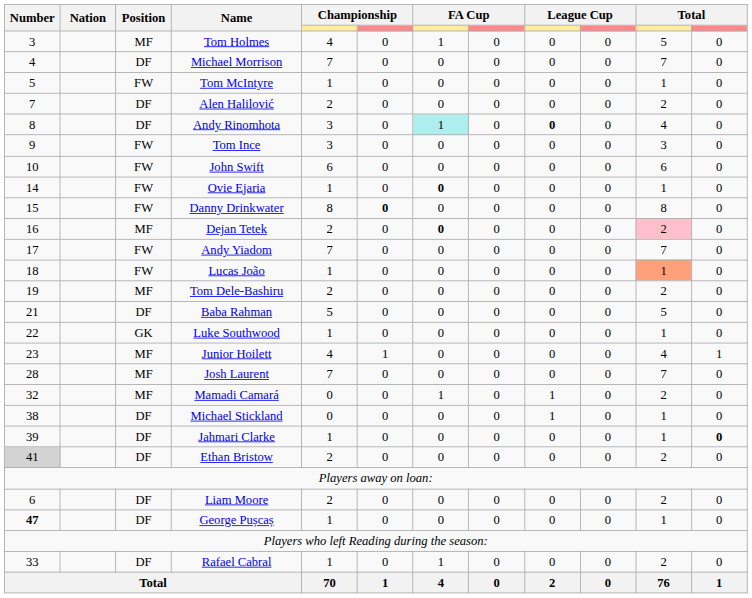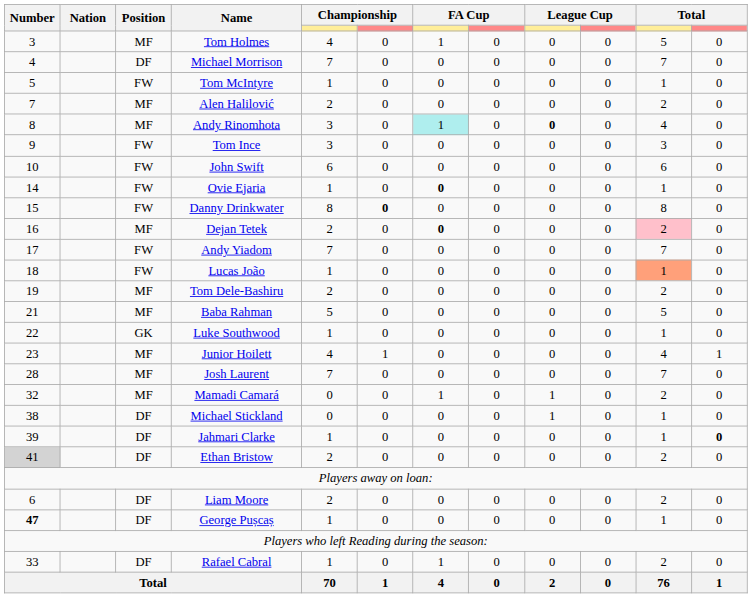 <table class="wikitable" style="font-size: 95%; text-align: center">
 <tr>
 <th rowspan=2 width=60>Number</th>
 <th rowspan=2 width=60>Nation</th>
 <th rowspan=2 width=60>Position</th>
 <th rowspan=2 width=150>Name</th>
 <th colspan=2>Championship</th>
 <th colspan=2>FA Cup</th>
 <th colspan=2>League Cup</th>
 <th colspan=2>Total</th>
 </tr>
 <tr>
 <th style="width:60px; background:#fe9;"></th>
 <th style="width:60px; background:#ff8888;"></th>
 <th style="width:60px; background:#fe9;"></th>
 <th style="width:60px; background:#ff8888;"></th>
 <th style="width:60px; background:#fe9;"></th>
 <th style="width:60px; background:#ff8888;"></th>
 <th style="width:60px; background:#fe9;"></th>
 <th style="width:60px; background:#ff8888;"></th>
 </tr>
 <tr>
 <td>3</td>
 <td></td>
 <td>MF</td>
 <td><a href='#'>Tom Holmes</a></td>
 <td>4</td>
 <td>0</td>
 <td>1</td>
 <td>0</td>
 <td>0</td>
 <td>0</td>
 <td>5</td>
 <td>0</td>
 </tr>
 <tr>
 <td>4</td>
 <td></td>
 <td>DF</td>
 <td><a href='#'>Michael Morrison</a></td>
 <td>7</td>
 <td>0</td>
 <td>0</td>
 <td>0</td>
 <td>0</td>
 <td>0</td>
 <td>7</td>
 <td>0</td>
 </tr>
 <tr>
 <td>5</td>
 <td></td>
 <td>FW</td>
 <td><a href='#'>Tom McIntyre</a></td>
 <td>1</td>
 <td>0</td>
 <td>0</td>
 <td>0</td>
 <td>0</td>
 <td>0</td>
 <td>1</td>
 <td>0</td>
 </tr>
 <tr>
 <td>7</td>
 <td></td>
-<td>DF</td>
+<td>MF</td>
 <td><a href='#'>Alen Halilović</a></td>
 <td>2</td>
 <td>0</td>
 <td>0</td>
 <td>0</td>
 <td>0</td>
 <td>0</td>
 <td>2</td>
 <td>0</td>
 </tr>
 <tr>
 <td>8</td>
 <td></td>
-<td>DF</td>
+<td>MF</td>
 <td><a href='#'>Andy Rinomhota</a></td>
 <td>3</td>
 <td>0</td>
 <td style="background: paleturquoise;">1</td>
 <td>0</td>
 <td><strong>0</strong></td>
 <td>0</td>
 <td>4</td>
 <td>0</td>
 </tr>
 <tr>
 <td>9</td>
 <td></td>
 <td>FW</td>
 <td><a href='#'>Tom Ince</a></td>
 <td>3</td>
 <td>0</td>
 <td>0</td>
 <td>0</td>
 <td>0</td>
 <td>0</td>
 <td>3</td>
 <td>0</td>
 </tr>
 <tr>
 <td>10</td>
 <td></td>
 <td>FW</td>
 <td><a href='#'>John Swift</a></td>
 <td>6</td>
 <td>0</td>
 <td>0</td>
 <td>0</td>
 <td>0</td>
 <td>0</td>
 <td>6</td>
 <td>0</td>
 </tr>
 <tr>
 <td>14</td>
 <td></td>
 <td>FW</td>
 <td><a href='#'>Ovie Ejaria</a></td>
 <td>1</td>
 <td>0</td>
 <td><strong>0</strong></td>
 <td>0</td>
 <td>0</td>
 <td>0</td>
 <td>1</td>
 <td>0</td>
 </tr>
 <tr>
 <td>15</td>
 <td></td>
 <td>FW</td>
 <td><a href='#'>Danny Drinkwater</a></td>
 <td>8</td>
 <td><strong>0</strong></td>
 <td>0</td>
 <td>0</td>
 <td>0</td>
 <td>0</td>
 <td>8</td>
 <td>0</td>
 </tr>
 <tr>
 <td>16</td>
 <td></td>
 <td>MF</td>
 <td><a href='#'>Dejan Tetek</a></td>
 <td>2</td>
 <td>0</td>
 <td><strong>0</strong></td>
 <td>0</td>
 <td>0</td>
 <td>0</td>
 <td style="background: pink;">2</td>
 <td>0</td>
 </tr>
 <tr>
 <td>17</td>
 <td></td>
 <td>FW</td>
 <td><a href='#'>Andy Yiadom</a></td>
 <td>7</td>
 <td>0</td>
 <td>0</td>
 <td>0</td>
 <td>0</td>
 <td>0</td>
 <td>7</td>
 <td>0</td>
 </tr>
 <tr>
 <td>18</td>
 <td></td>
 <td>FW</td>
 <td><a href='#'>Lucas João</a></td>
 <td>1</td>
 <td>0</td>
 <td>0</td>
 <td>0</td>
 <td>0</td>
 <td>0</td>
 <td style="background: lightsalmon;">1</td>
 <td>0</td>
 </tr>
 <tr>
 <td>19</td>
 <td></td>
 <td>MF</td>
 <td><a href='#'>Tom Dele-Bashiru</a></td>
 <td>2</td>
 <td>0</td>
 <td>0</td>
 <td>0</td>
 <td>0</td>
 <td>0</td>
 <td>2</td>
 <td>0</td>
 </tr>
 <tr>
 <td>21</td>
 <td></td>
-<td>DF</td>
+<td>MF</td>
 <td><a href='#'>Baba Rahman</a></td>
 <td>5</td>
 <td>0</td>
 <td>0</td>
 <td>0</td>
 <td>0</td>
 <td>0</td>
 <td>5</td>
 <td>0</td>
 </tr>
 <tr>
 <td>22</td>
 <td></td>
 <td>GK</td>
 <td><a href='#'>Luke Southwood</a></td>
 <td>1</td>
 <td>0</td>
 <td>0</td>
 <td>0</td>
 <td>0</td>
 <td>0</td>
 <td>1</td>
 <td>0</td>
 </tr>
 <tr>
 <td>23</td>
 <td></td>
 <td>MF</td>
 <td><a href='#'>Junior Hoilett</a></td>
 <td>4</td>
 <td>1</td>
 <td>0</td>
 <td>0</td>
 <td>0</td>
 <td>0</td>
 <td>4</td>
 <td>1</td>
 </tr>
 <tr>
 <td>28</td>
 <td></td>
 <td>MF</td>
 <td><a href='#'>Josh Laurent</a></td>
 <td>7</td>
 <td>0</td>
 <td>0</td>
 <td>0</td>
 <td>0</td>
 <td>0</td>
 <td>7</td>
 <td>0</td>
 </tr>
 <tr>
 <td>32</td>
 <td></td>
 <td>MF</td>
 <td><a href='#'>Mamadi Camará</a></td>
 <td>0</td>
 <td>0</td>
 <td>1</td>
 <td>0</td>
 <td>1</td>
 <td>0</td>
 <td>2</td>
 <td>0</td>
 </tr>
 <tr>
 <td>38</td>
 <td></td>
 <td>DF</td>
 <td><a href='#'>Michael Stickland</a></td>
 <td>0</td>
 <td>0</td>
 <td>0</td>
 <td>0</td>
 <td>1</td>
 <td>0</td>
 <td>1</td>
 <td>0</td>
 </tr>
 <tr>
 <td>39</td>
 <td></td>
 <td>DF</td>
 <td><a href='#'>Jahmari Clarke</a></td>
 <td>1</td>
 <td>0</td>
 <td>0</td>
 <td>0</td>
 <td>0</td>
 <td>0</td>
 <td>1</td>
 <td><strong>0</strong></td>
 </tr>
 <tr>
 <td style="background: lightgrey;">41</td>
 <td></td>
 <td>DF</td>
 <td><a href='#'>Ethan Bristow</a></td>
 <td>2</td>
 <td>0</td>
 <td>0</td>
 <td>0</td>
 <td>0</td>
 <td>0</td>
 <td>2</td>
 <td>0</td>
 </tr>
 <tr>
 <td colspan="13"><em>Players away on loan:</em></td>
 </tr>
 <tr>
 <td>6</td>
 <td></td>
 <td>DF</td>
 <td><a href='#'>Liam Moore</a></td>
 <td>2</td>
 <td>0</td>
 <td>0</td>
 <td>0</td>
 <td>0</td>
 <td>0</td>
 <td>2</td>
 <td>0</td>
 </tr>
 <tr>
 <td><strong>47</strong></td>
 <td></td>
 <td>DF</td>
 <td><a href='#'>George Pușcaș</a></td>
 <td>1</td>
 <td>0</td>
 <td>0</td>
 <td>0</td>
 <td>0</td>
 <td>0</td>
 <td>1</td>
 <td>0</td>
 </tr>
 <tr>
 <td colspan="13"><em>Players who left Reading during the season:</em></td>
 </tr>
 <tr>
 <td>33</td>
 <td></td>
 <td>DF</td>
 <td><a href='#'>Rafael Cabral</a></td>
 <td>1</td>
 <td>0</td>
 <td>1</td>
 <td>0</td>
 <td>0</td>
 <td>0</td>
 <td>2</td>
 <td>0</td>
 </tr>
 <tr>
 <th colspan=4>Total</th>
 <th>70</th>
 <th>1</th>
 <th>4</th>
 <th>0</th>
 <th>2</th>
 <th>0</th>
 <th>76</th>
 <th>1</th>
 </tr>
 </table>
